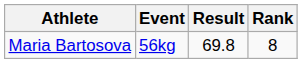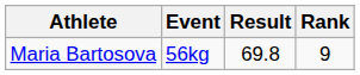 <table class=wikitable style="font-size:90%">
 <tr>
 <th>Athlete</th>
 <th>Event</th>
 <th>Result</th>
 <th>Rank</th>
 </tr>
 <tr>
 <td><a href='#'>Maria Bartosova</a></td>
 <td><a href='#'>56kg</a></td>
 <td style="text-align:center;">69.8</td>
-<td style="text-align:center;">8</td>
+<td style="text-align:center;">9</td>
 </tr>
 </table>
